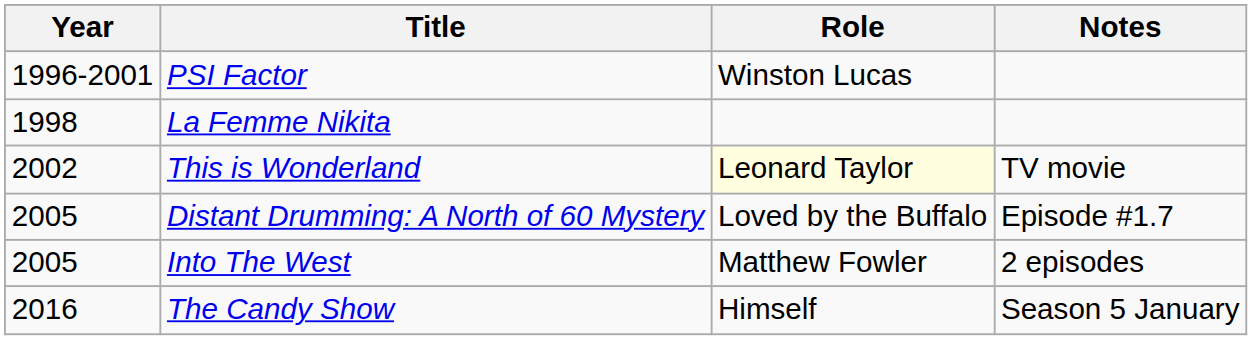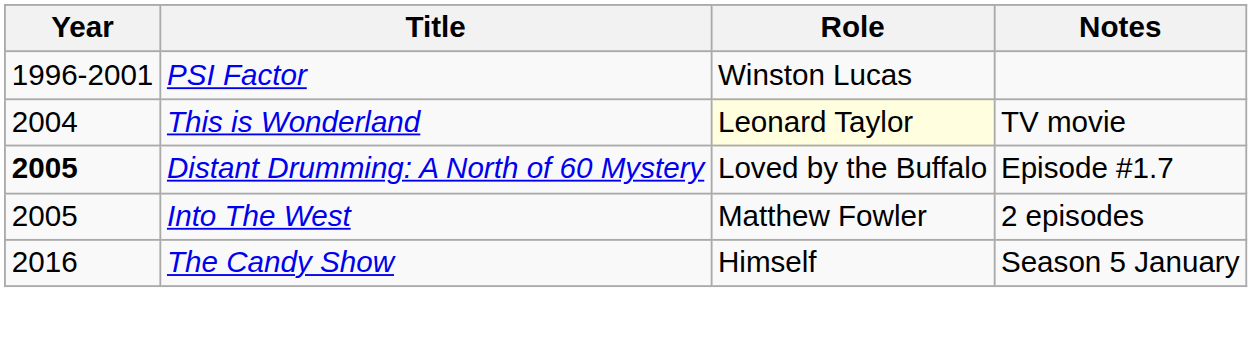 <table class="wikitable sortable">
 <tr>
 <th>Year</th>
 <th>Title</th>
 <th>Role</th>
 <th>Notes</th>
 </tr>
 <tr>
 <td>1996-2001</td>
 <td><em><a href='#'>PSI Factor</a></em></td>
 <td>Winston Lucas</td>
 <td></td>
 </tr>
 <tr>
-<td>1998</td>
-<td><em><a href='#'>La Femme Nikita</a></em></td>
-<td></td>
-<td></td>
-</tr>
-<tr>
-<td>2002</td>
+<td>2004</td>
 <td><em><a href='#'>This is Wonderland</a></em></td>
 <td style="background: lightyellow;">Leonard Taylor</td>
 <td>TV movie</td>
 </tr>
 <tr>
-<td>2005</td>
+<td><strong>2005</strong></td>
 <td><em><a href='#'>Distant Drumming: A North of 60 Mystery</a></em></td>
 <td>Loved by the Buffalo</td>
 <td>Episode #1.7</td>
 </tr>
 <tr>
 <td>2005</td>
 <td><em><a href='#'>Into The West</a></em></td>
 <td>Matthew Fowler</td>
 <td>2 episodes</td>
 </tr>
 <tr>
 <td>2016</td>
 <td><em><a href='#'>The Candy Show</a></em></td>
 <td>Himself</td>
 <td>Season 5 January </td>
 </tr>
 </table>
